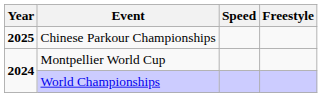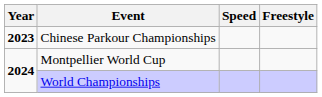 <table class="wikitable" style="text-align:center; font-size:95%;">
 <tr>
 <th align=center>Year</th>
 <th align=center>Event</th>
 <th style="width:30px;">Speed</th>
 <th style="width:30px;">Freestyle</th>
 </tr>
 <tr>
-<td rowspan="1"><strong>2025</strong></td>
+<td rowspan="1"><strong>2023</strong></td>
 <td align=left>Chinese Parkour Championships</td>
 <td></td>
 <td></td>
 </tr>
 <tr>
 <td rowspan="2"><strong>2024</strong></td>
 <td align=left>Montpellier World Cup</td>
 <td></td>
 <td></td>
 </tr>
 <tr bgcolor=#CCCCFF>
 <td align=left><a href='#'>World Championships</a></td>
 <td></td>
 <td></td>
 </tr>
 </table>
